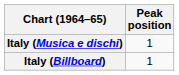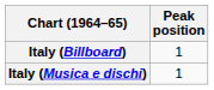 <table class="wikitable sortable plainrowheaders" style="text-align:center">
 <tr>
 <th scope="col">Chart (1964–65)</th>
 <th scope="col">Peak<br>position</th>
 </tr>
 <tr>
+<th scope="row">Italy (<em><a href='#'>Billboard</a></em>)</th>
+<td>1</td>
+</tr>
+<tr>
 <th scope="row">Italy (<em><a href='#'>Musica e dischi</a></em>)</th>
 <td>1</td>
 </tr>
-<tr>
-<th scope="row">Italy (<em><a href='#'>Billboard</a></em>)</th>
-<td>1</td>
-</tr>
 </table>
